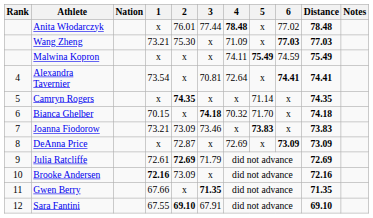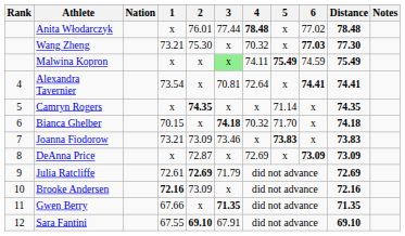 <table class="wikitable sortable" style="text-align:center">
 <tr>
 <th>Rank</th>
 <th>Athlete</th>
 <th>Nation</th>
 <th>1</th>
 <th>2</th>
 <th>3</th>
 <th>4</th>
 <th>5</th>
 <th>6</th>
 <th>Distance</th>
 <th>Notes</th>
 </tr>
 <tr>
 <td></td>
 <td align="left"><a href='#'>Anita Włodarczyk</a></td>
 <td align="left"></td>
 <td>x</td>
 <td>76.01</td>
 <td>77.44</td>
 <td><strong>78.48</strong></td>
 <td>x</td>
 <td>77.02</td>
 <td><strong>78.48</strong></td>
 <td></td>
 </tr>
 <tr>
 <td></td>
 <td align="left"><a href='#'>Wang Zheng</a></td>
 <td align="left"></td>
 <td>73.21</td>
 <td>75.30</td>
 <td>x</td>
-<td>71.09</td>
+<td>70.32</td>
 <td>x</td>
 <td><strong>77.03</strong></td>
-<td><strong>77.03</strong></td>
+<td><strong>77.30</strong></td>
 <td></td>
 </tr>
 <tr>
 <td></td>
 <td align="left"><a href='#'>Malwina Kopron</a></td>
 <td align="left"></td>
 <td>x</td>
 <td>x</td>
-<td>x</td>
+<td style="background: lightgreen;">x</td>
 <td>74.11</td>
 <td><strong>75.49</strong></td>
 <td>74.59</td>
 <td><strong>75.49</strong></td>
 <td></td>
 </tr>
 <tr>
 <td>4</td>
 <td align="left"><a href='#'>Alexandra Tavernier</a></td>
 <td align="left"></td>
 <td>73.54</td>
 <td>x</td>
 <td>70.81</td>
 <td>72.64</td>
 <td>x</td>
 <td><strong>74.41</strong></td>
 <td><strong>74.41</strong></td>
 <td></td>
 </tr>
 <tr>
 <td>5</td>
 <td align="left"><a href='#'>Camryn Rogers</a></td>
 <td align="left"></td>
 <td>x</td>
 <td><strong>74.35</strong></td>
 <td>x</td>
 <td>x</td>
 <td>71.14</td>
 <td>x</td>
 <td><strong>74.35</strong></td>
 <td></td>
 </tr>
 <tr>
 <td>6</td>
 <td align="left"><a href='#'>Bianca Ghelber</a></td>
 <td align="left"></td>
 <td>70.15</td>
 <td>x</td>
 <td><strong>74.18</strong></td>
 <td>70.32</td>
 <td>71.70</td>
 <td>x</td>
 <td><strong>74.18</strong></td>
 <td></td>
 </tr>
 <tr>
 <td>7</td>
 <td align="left"><a href='#'>Joanna Fiodorow</a></td>
 <td align="left"></td>
 <td>73.21</td>
 <td>73.09</td>
 <td>73.46</td>
 <td>x</td>
 <td><strong>73.83</strong></td>
 <td>x</td>
 <td><strong>73.83</strong></td>
 <td></td>
 </tr>
 <tr>
 <td>8</td>
 <td align="left"><a href='#'>DeAnna Price</a></td>
 <td align="left"></td>
 <td>x</td>
 <td>72.87</td>
 <td>x</td>
 <td>72.69</td>
 <td>x</td>
 <td><strong>73.09</strong></td>
 <td><strong>73.09</strong></td>
 <td></td>
 </tr>
 <tr>
 <td>9</td>
 <td align="left"><a href='#'>Julia Ratcliffe</a></td>
 <td align="left"></td>
 <td>72.61</td>
 <td><strong>72.69</strong></td>
 <td>71.79</td>
 <td colspan=3>did not advance</td>
 <td><strong>72.69</strong></td>
 <td></td>
 </tr>
 <tr>
 <td>10</td>
 <td align="left"><a href='#'>Brooke Andersen</a></td>
 <td align="left"></td>
 <td><strong>72.16</strong></td>
 <td>73.09</td>
 <td>x</td>
 <td colspan=3>did not advance</td>
 <td><strong>72.16</strong></td>
 <td></td>
 </tr>
 <tr>
 <td>11</td>
 <td align="left"><a href='#'>Gwen Berry</a></td>
 <td align="left"></td>
 <td>67.66</td>
 <td>x</td>
 <td><strong>71.35</strong></td>
 <td colspan=3>did not advance</td>
 <td><strong>71.35</strong></td>
 <td></td>
 </tr>
 <tr>
 <td>12</td>
 <td align="left"><a href='#'>Sara Fantini</a></td>
 <td align="left"></td>
 <td>67.55</td>
 <td><strong>69.10</strong></td>
 <td>67.91</td>
 <td colspan=3>did not advance</td>
 <td><strong>69.10</strong></td>
 <td></td>
 </tr>
 </table>
